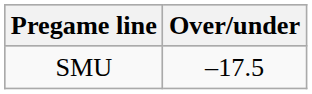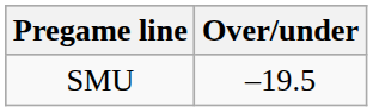 <table class="wikitable" style="margin-right: auto; margin-right: auto; border: none;">
 <tr align="center">
 <th style=>Pregame line</th>
 <th style=>Over/under</th>
 </tr>
 <tr align="center">
 <td>SMU</td>
-<td>–17.5</td>
+<td>–19.5</td>
 </tr>
 </table>
